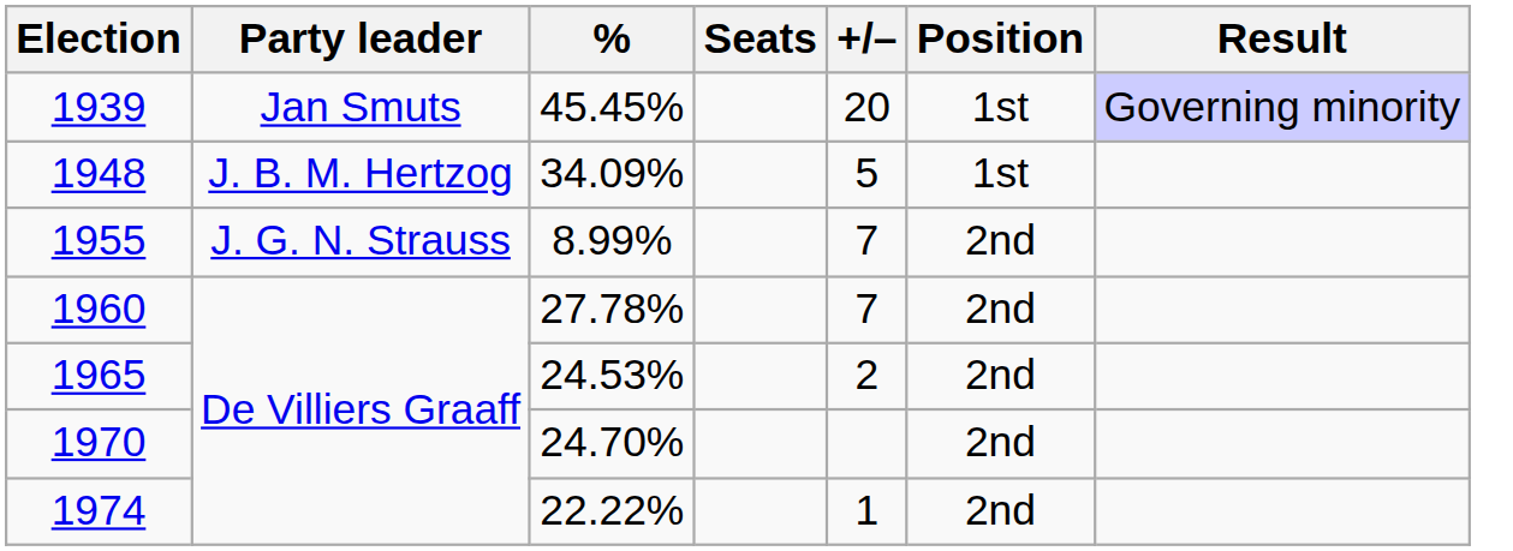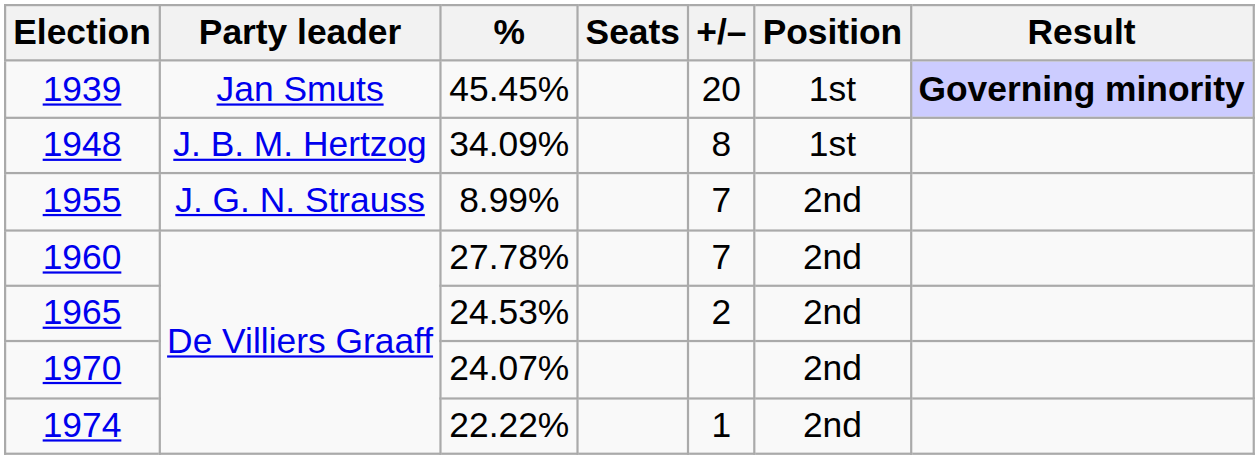 <table class="wikitable" style="text-align:center">
 <tr>
 <th>Election</th>
 <th>Party leader</th>
 <th>%</th>
 <th>Seats</th>
 <th>+/–</th>
 <th>Position</th>
 <th>Result</th>
 </tr>
 <tr>
 <td><a href='#'>1939</a></td>
 <td><a href='#'>Jan Smuts</a></td>
 <td>45.45%</td>
 <td></td>
 <td> 20</td>
 <td> 1st</td>
-<td style="background-color:#CCCCFF">Governing minority</td>
+<td style="background-color:#CCCCFF"><strong>Governing minority</strong></td>
 </tr>
 <tr>
 <td><a href='#'>1948</a></td>
 <td><a href='#'>J. B. M. Hertzog</a></td>
 <td>34.09%</td>
 <td></td>
-<td> 5</td>
+<td> 8</td>
 <td> 1st</td>
 <td></td>
 </tr>
 <tr>
 <td><a href='#'>1955</a></td>
 <td><a href='#'>J. G. N. Strauss</a></td>
 <td>8.99%</td>
 <td></td>
 <td> 7</td>
 <td> 2nd</td>
 <td></td>
 </tr>
 <tr>
 <td><a href='#'>1960</a></td>
 <td rowspan=4><a href='#'>De Villiers Graaff</a></td>
 <td>27.78%</td>
 <td></td>
 <td> 7</td>
 <td> 2nd</td>
 <td></td>
 </tr>
 <tr>
 <td><a href='#'>1965</a></td>
 <td>24.53%</td>
 <td></td>
 <td> 2</td>
 <td> 2nd</td>
 <td></td>
 </tr>
 <tr>
 <td><a href='#'>1970</a></td>
-<td>24.70%</td>
+<td>24.07%</td>
 <td></td>
 <td></td>
 <td> 2nd</td>
 <td></td>
 </tr>
 <tr>
 <td><a href='#'>1974</a></td>
 <td>22.22%</td>
 <td></td>
 <td> 1</td>
 <td> 2nd</td>
 <td></td>
 </tr>
 </table>
